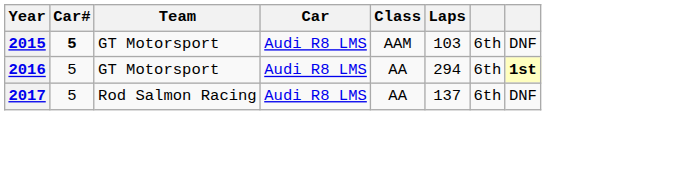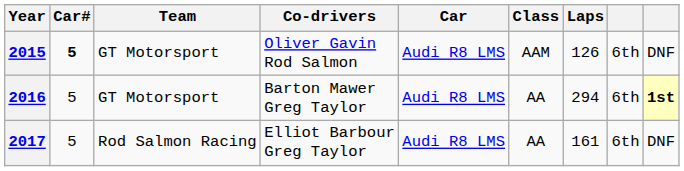 <table class="wikitable" style="font-size:90%">
 <tr>
 <th>Year</th>
 <th>Car#</th>
 <th>Team</th>
+<th>Co-drivers</th>
 <th>Car</th>
 <th>Class</th>
 <th>Laps</th>
 <th></th>
 <th></th>
 </tr>
 <tr style="text-align:center;">
 <th><a href='#'>2015</a></th>
 <td><strong>5</strong></td>
 <td align="left"> GT Motorsport</td>
+<td align="left"> <a href='#'>Oliver Gavin</a><br> Rod Salmon</td>
 <td align="left"><a href='#'>Audi R8 LMS</a></td>
 <td>AAM</td>
-<td>103</td>
+<td>126</td>
 <td>6th</td>
 <td>DNF</td>
 </tr>
 <tr style="text-align:center;">
 <th><a href='#'>2016</a></th>
 <td>5</td>
 <td align="left"> GT Motorsport</td>
+<td align="left"> Barton Mawer<br> Greg Taylor</td>
 <td align="left"><a href='#'>Audi R8 LMS</a></td>
 <td>AA</td>
 <td>294</td>
 <td>6th</td>
 <td style="background:#ffffbf;"><strong>1st</strong></td>
 </tr>
 <tr style="text-align:center;">
 <th><a href='#'>2017</a></th>
 <td>5</td>
 <td align="left"> Rod Salmon Racing</td>
+<td align="left"> Elliot Barbour<br> Greg Taylor</td>
 <td align="left"><a href='#'>Audi R8 LMS</a></td>
 <td>AA</td>
-<td>137</td>
+<td>161</td>
 <td>6th</td>
 <td>DNF</td>
 </tr>
 </table>
